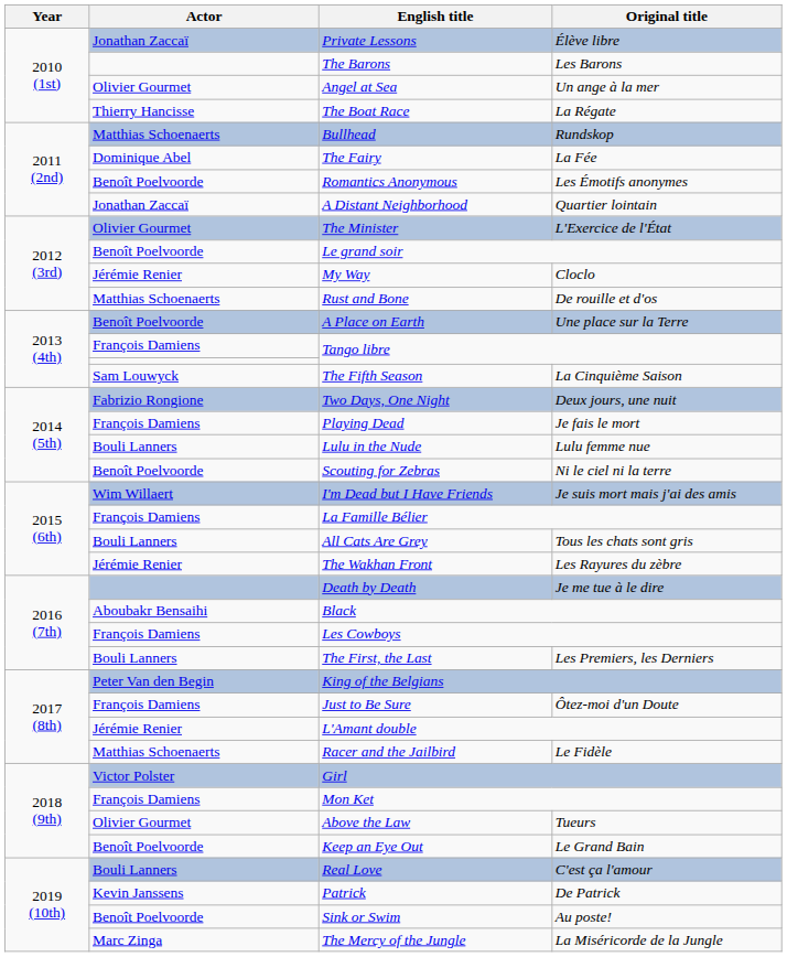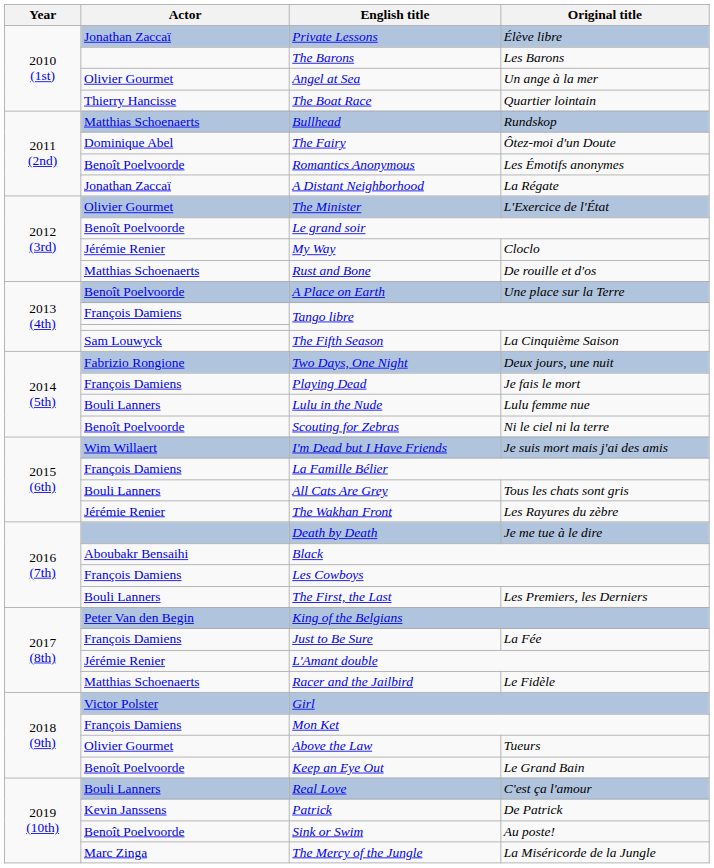 <table class="wikitable" width="95%" cellpadding="5">
 <tr>
 <th width="100"><strong>Year</strong></th>
 <th width="300"><strong>Actor</strong></th>
 <th width="300"><strong>English title</strong></th>
 <th width="300"><strong>Original title</strong></th>
 </tr>
 <tr>
 <td rowspan="4" style="text-align:center;">2010<br><a href='#'>(1st)</a></td>
 <td style="background:#B0C4DE;"><a href='#'>Jonathan Zaccaï</a></td>
 <td style="background:#B0C4DE;"><em><a href='#'>Private Lessons</a></em></td>
 <td style="background:#B0C4DE;"><em>Élève libre</em></td>
 </tr>
 <tr>
 <td></td>
 <td><em><a href='#'>The Barons</a></em></td>
 <td><em>Les Barons</em></td>
 </tr>
 <tr>
 <td><a href='#'>Olivier Gourmet</a></td>
 <td><em><a href='#'>Angel at Sea</a></em></td>
 <td><em>Un ange à la mer</em></td>
 </tr>
 <tr>
 <td><a href='#'>Thierry Hancisse</a></td>
 <td><em><a href='#'>The Boat Race</a></em></td>
-<td><em>La Régate</em></td>
+<td><em>Quartier lointain</em></td>
 </tr>
 <tr>
 <td rowspan="4" style="text-align:center;">2011<br><a href='#'>(2nd)</a></td>
 <td style="background:#B0C4DE;"><a href='#'>Matthias Schoenaerts</a></td>
 <td style="background:#B0C4DE;"><em><a href='#'>Bullhead</a></em></td>
 <td style="background:#B0C4DE;"><em>Rundskop</em></td>
 </tr>
 <tr>
 <td><a href='#'>Dominique Abel</a></td>
 <td><em><a href='#'>The Fairy</a></em></td>
-<td><em>La Fée</em></td>
+<td><em>Ôtez-moi d'un Doute</em></td>
 </tr>
 <tr>
 <td><a href='#'>Benoît Poelvoorde</a></td>
 <td><em><a href='#'>Romantics Anonymous</a></em></td>
 <td><em>Les Émotifs anonymes</em></td>
 </tr>
 <tr>
 <td><a href='#'>Jonathan Zaccaï</a></td>
 <td><em><a href='#'>A Distant Neighborhood</a></em></td>
-<td><em>Quartier lointain</em></td>
+<td><em>La Régate</em></td>
 </tr>
 <tr>
 <td rowspan="4" style="text-align:center;">2012<br><a href='#'>(3rd)</a></td>
 <td style="background:#B0C4DE;"><a href='#'>Olivier Gourmet</a></td>
 <td style="background:#B0C4DE;"><em><a href='#'>The Minister</a></em></td>
 <td style="background:#B0C4DE;"><em>L'Exercice de l'État</em></td>
 </tr>
 <tr>
 <td><a href='#'>Benoît Poelvoorde</a></td>
 <td colspan="2"><em><a href='#'>Le grand soir</a></em></td>
 </tr>
 <tr>
 <td><a href='#'>Jérémie Renier</a></td>
 <td><em><a href='#'>My Way</a></em></td>
 <td><em>Cloclo</em></td>
 </tr>
 <tr>
 <td><a href='#'>Matthias Schoenaerts</a></td>
 <td><em><a href='#'>Rust and Bone</a></em></td>
 <td><em>De rouille et d'os</em></td>
 </tr>
 <tr>
 <td rowspan="4" style="text-align:center;">2013<br><a href='#'>(4th)</a></td>
 <td style="background:#B0C4DE;"><a href='#'>Benoît Poelvoorde</a></td>
 <td style="background:#B0C4DE;"><em><a href='#'>A Place on Earth</a></em></td>
 <td style="background:#B0C4DE;"><em>Une place sur la Terre</em></td>
 </tr>
 <tr>
 <td><a href='#'>François Damiens</a></td>
 <td rowspan="2" colspan="2"><em><a href='#'>Tango libre</a></em></td>
 </tr>
 <tr>
 <td></td>
 </tr>
 <tr>
 <td><a href='#'>Sam Louwyck</a></td>
 <td><em><a href='#'>The Fifth Season</a></em></td>
 <td><em>La Cinquième Saison</em></td>
 </tr>
 <tr>
 <td rowspan="4" style="text-align:center;">2014<br><a href='#'>(5th)</a></td>
 <td style="background:#B0C4DE;"><a href='#'>Fabrizio Rongione</a></td>
 <td style="background:#B0C4DE;"><em><a href='#'>Two Days, One Night</a></em></td>
 <td style="background:#B0C4DE;"><em>Deux jours, une nuit</em></td>
 </tr>
 <tr>
 <td><a href='#'>François Damiens</a></td>
 <td><em><a href='#'>Playing Dead</a></em></td>
 <td><em>Je fais le mort</em></td>
 </tr>
 <tr>
 <td><a href='#'>Bouli Lanners</a></td>
 <td><em><a href='#'>Lulu in the Nude</a></em></td>
 <td><em>Lulu femme nue</em></td>
 </tr>
 <tr>
 <td><a href='#'>Benoît Poelvoorde</a></td>
 <td><em><a href='#'>Scouting for Zebras</a></em></td>
 <td><em>Ni le ciel ni la terre</em></td>
 </tr>
 <tr>
 <td rowspan="4" style="text-align:center;">2015<br><a href='#'>(6th)</a></td>
 <td style="background:#B0C4DE;"><a href='#'>Wim Willaert</a></td>
 <td style="background:#B0C4DE;"><em><a href='#'>I'm Dead but I Have Friends</a></em></td>
 <td style="background:#B0C4DE;"><em>Je suis mort mais j'ai des amis</em></td>
 </tr>
 <tr>
 <td><a href='#'>François Damiens</a></td>
 <td colspan="2"><em><a href='#'>La Famille Bélier</a></em></td>
 </tr>
 <tr>
 <td><a href='#'>Bouli Lanners</a></td>
 <td><em><a href='#'>All Cats Are Grey</a></em></td>
 <td><em>Tous les chats sont gris</em></td>
 </tr>
 <tr>
 <td><a href='#'>Jérémie Renier</a></td>
 <td><em><a href='#'>The Wakhan Front</a></em></td>
 <td><em>Les Rayures du zèbre</em></td>
 </tr>
 <tr>
 <td rowspan="4" style="text-align:center;">2016<br><a href='#'>(7th)</a></td>
 <td style="background:#B0C4DE;"></td>
 <td style="background:#B0C4DE;"><em><a href='#'>Death by Death</a></em></td>
 <td style="background:#B0C4DE;"><em>Je me tue à le dire</em></td>
 </tr>
 <tr>
 <td><a href='#'>Aboubakr Bensaihi</a></td>
 <td colspan="2"><em><a href='#'>Black</a></em></td>
 </tr>
 <tr>
 <td><a href='#'>François Damiens</a></td>
 <td colspan="2"><em><a href='#'>Les Cowboys</a></em></td>
 </tr>
 <tr>
 <td><a href='#'>Bouli Lanners</a></td>
 <td><em><a href='#'>The First, the Last</a></em></td>
 <td><em>Les Premiers, les Derniers</em></td>
 </tr>
 <tr>
 <td rowspan="4" style="text-align:center;">2017<br><a href='#'>(8th)</a></td>
 <td style="background:#B0C4DE;"><a href='#'>Peter Van den Begin</a></td>
 <td style="background:#B0C4DE;" colspan="2"><em><a href='#'>King of the Belgians</a></em></td>
 </tr>
 <tr>
 <td><a href='#'>François Damiens</a></td>
 <td><em><a href='#'>Just to Be Sure</a></em></td>
-<td><em>Ôtez-moi d'un Doute</em></td>
+<td><em>La Fée</em></td>
 </tr>
 <tr>
 <td><a href='#'>Jérémie Renier</a></td>
 <td colspan="2"><em><a href='#'>L'Amant double</a></em></td>
 </tr>
 <tr>
 <td><a href='#'>Matthias Schoenaerts</a></td>
 <td><em><a href='#'>Racer and the Jailbird</a></em></td>
 <td><em>Le Fidèle</em></td>
 </tr>
 <tr>
 <td rowspan="4" style="text-align:center;">2018<br><a href='#'>(9th)</a></td>
 <td style="background:#B0C4DE;"><a href='#'>Victor Polster</a></td>
 <td style="background:#B0C4DE;" colspan="2"><em><a href='#'>Girl</a></em></td>
 </tr>
 <tr>
 <td><a href='#'>François Damiens</a></td>
 <td colspan="2"><em><a href='#'>Mon Ket</a></em></td>
 </tr>
 <tr>
 <td><a href='#'>Olivier Gourmet</a></td>
 <td><em><a href='#'>Above the Law</a></em></td>
 <td><em>Tueurs</em></td>
 </tr>
 <tr>
 <td><a href='#'>Benoît Poelvoorde</a></td>
 <td><em><a href='#'>Keep an Eye Out</a></em></td>
 <td><em>Le Grand Bain</em></td>
 </tr>
 <tr>
 <td rowspan="4" style="text-align:center;">2019<br><a href='#'>(10th)</a></td>
 <td style="background:#B0C4DE;"><a href='#'>Bouli Lanners</a></td>
 <td style="background:#B0C4DE;"><em><a href='#'>Real Love</a></em></td>
 <td style="background:#B0C4DE;"><em>C'est ça l'amour</em></td>
 </tr>
 <tr>
 <td><a href='#'>Kevin Janssens</a></td>
 <td><em><a href='#'>Patrick</a></em></td>
 <td><em>De Patrick</em></td>
 </tr>
 <tr>
 <td><a href='#'>Benoît Poelvoorde</a></td>
 <td><em><a href='#'>Sink or Swim</a></em></td>
 <td><em>Au poste!</em></td>
 </tr>
 <tr>
 <td><a href='#'>Marc Zinga</a></td>
 <td><em><a href='#'>The Mercy of the Jungle</a></em></td>
 <td><em>La Miséricorde de la Jungle</em></td>
 </tr>
 </table>
